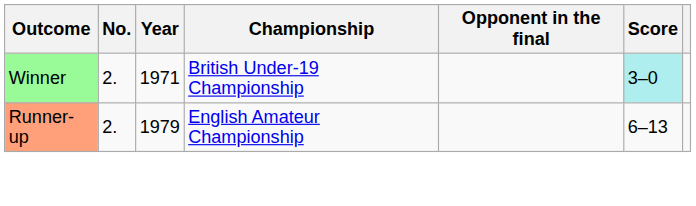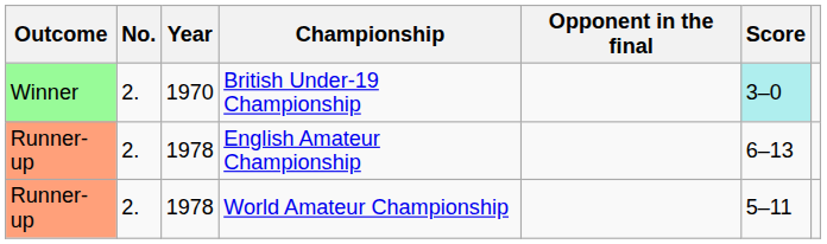 <table class="wikitable sortable">
 <tr>
 <th scope="col">Outcome</th>
 <th scope="col">No.</th>
 <th scope="col">Year</th>
 <th scope="col">Championship</th>
 <th scope="col">Opponent in the final</th>
 <th scope="col">Score</th>
 <th scope="col" class=unsortable></th>
 </tr>
 <tr>
 <td style="background:#98FB98">Winner</td>
 <td>2.</td>
-<td>1971</td>
+<td>1970</td>
 <td><a href='#'>British Under-19 Championship</a></td>
 <td data-sort-value="Crimes, George"></td>
 <td style="background: paleturquoise;">3–0</td>
 <td></td>
 </tr>
 <tr>
 <td style="background:#ffa07a;">Runner-up</td>
 <td>2.</td>
-<td>1979</td>
+<td>1978</td>
 <td><a href='#'>English Amateur Championship</a></td>
 <td></td>
 <td>6–13</td>
 <td></td>
 </tr>
+<tr>
+<td style="background:#ffa07a;">Runner-up</td>
+<td>2.</td>
+<td>1978</td>
+<td><a href='#'>World Amateur Championship</a></td>
+<td></td>
+<td>5–11</td>
+<td></td>
+</tr>
 </table>
